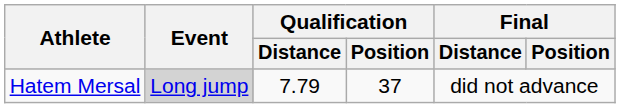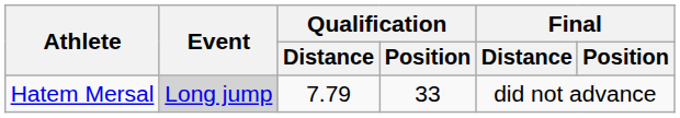 <table class=wikitable style="font-size:90%">
 <tr>
 <th rowspan="2">Athlete</th>
 <th rowspan="2">Event</th>
 <th colspan="2">Qualification</th>
 <th colspan="2">Final</th>
 </tr>
 <tr style="font-size:95%">
 <th>Distance</th>
 <th>Position</th>
 <th>Distance</th>
 <th>Position</th>
 </tr>
 <tr align=center>
 <td align=left><a href='#'>Hatem Mersal</a></td>
 <td align=left style="background: lightgrey;"><a href='#'>Long jump</a></td>
 <td>7.79</td>
-<td>37</td>
+<td>33</td>
 <td colspan=2>did not advance</td>
 </tr>
 </table>
